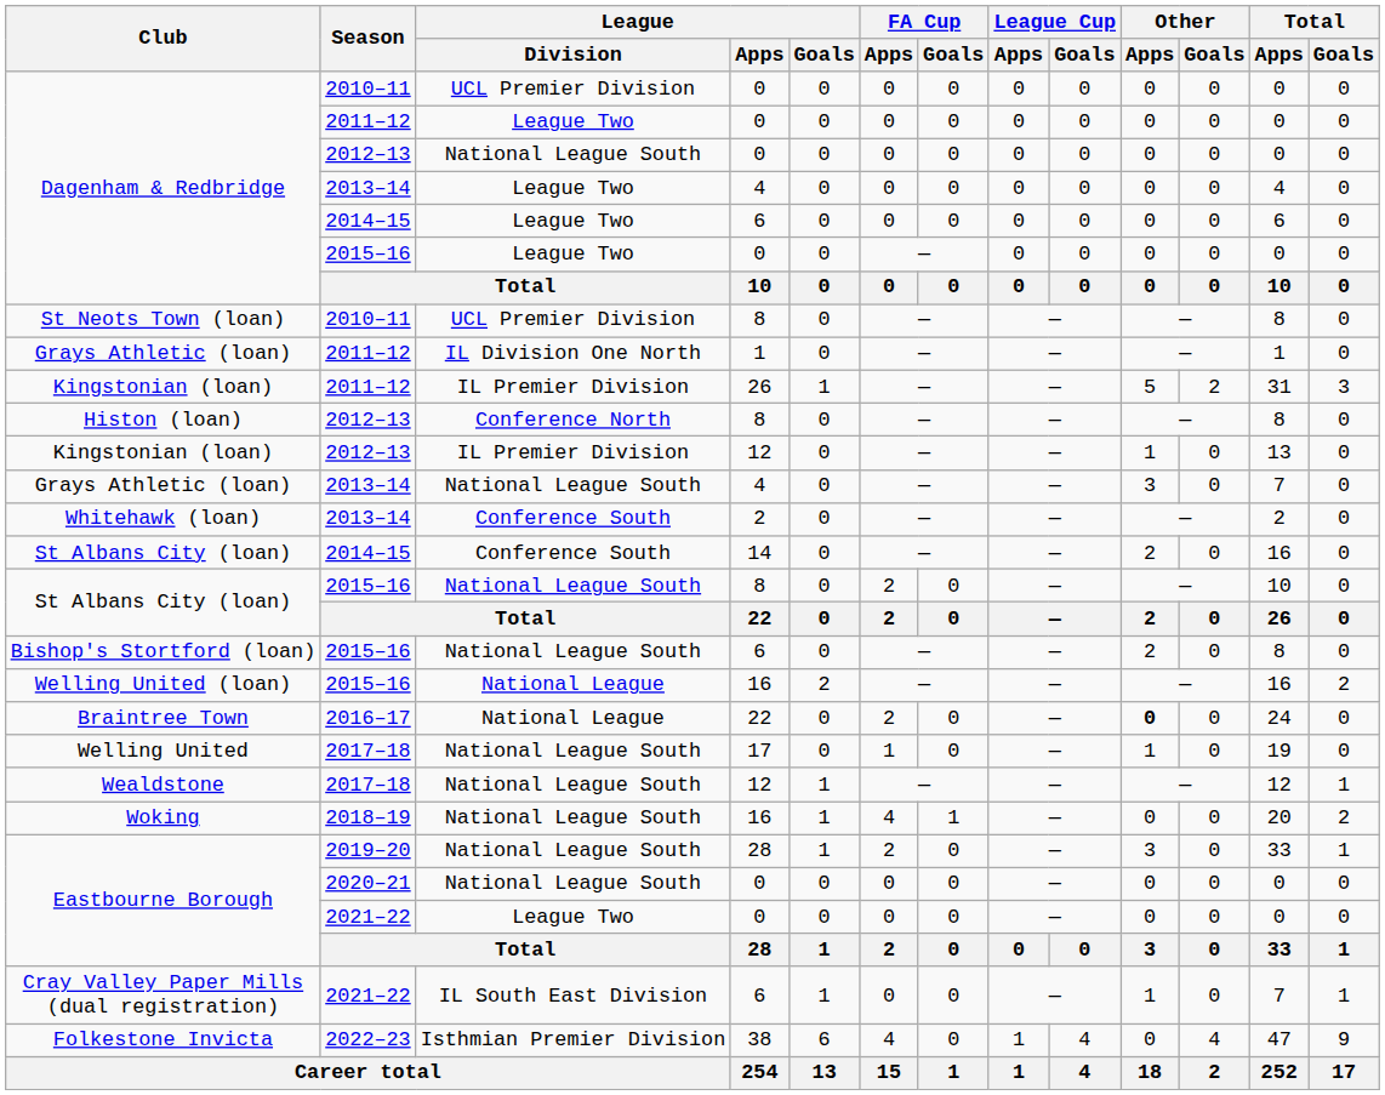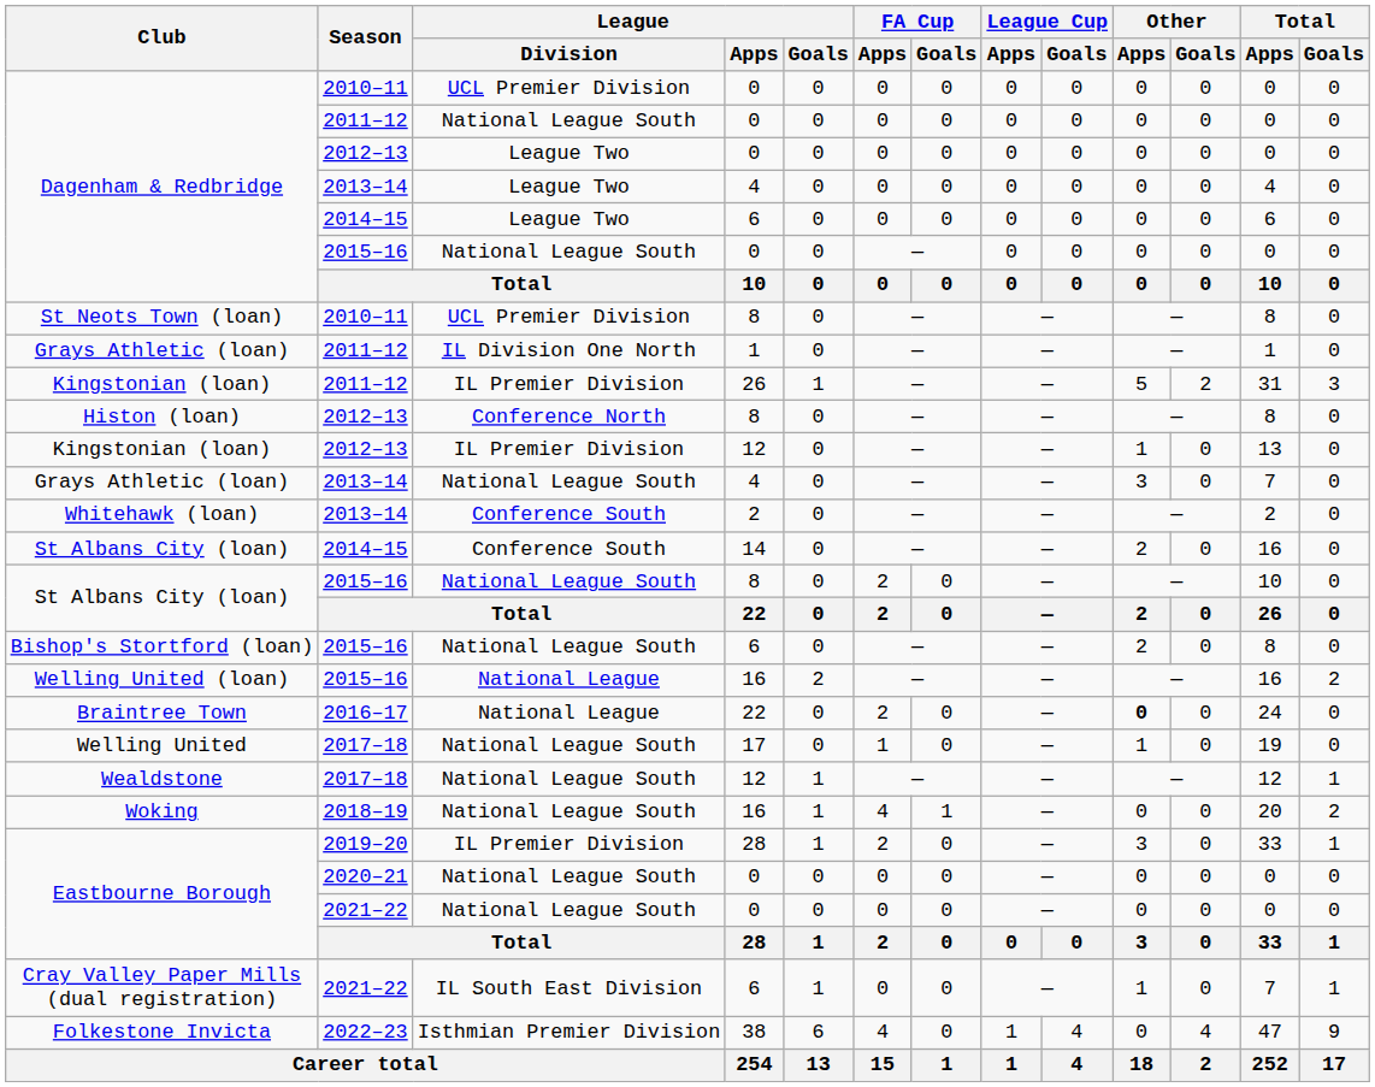 <table class="wikitable" style="text-align: center">
 <tr>
 <th rowspan="2">Club</th>
 <th rowspan="2">Season</th>
 <th colspan="3">League</th>
 <th colspan="2"><a href='#'>FA Cup</a></th>
 <th colspan="2"><a href='#'>League Cup</a></th>
 <th colspan="2">Other</th>
 <th colspan="2">Total</th>
 </tr>
 <tr>
 <th>Division</th>
 <th>Apps</th>
 <th>Goals</th>
 <th>Apps</th>
 <th>Goals</th>
 <th>Apps</th>
 <th>Goals</th>
 <th>Apps</th>
 <th>Goals</th>
 <th>Apps</th>
 <th>Goals</th>
 </tr>
 <tr>
 <td rowspan="7"><a href='#'>Dagenham & Redbridge</a></td>
 <td><a href='#'>2010–11</a></td>
 <td><a href='#'>UCL</a> Premier Division</td>
 <td>0</td>
 <td>0</td>
 <td>0</td>
 <td>0</td>
 <td>0</td>
 <td>0</td>
 <td>0</td>
 <td>0</td>
 <td>0</td>
 <td>0</td>
 </tr>
 <tr>
 <td><a href='#'>2011–12</a></td>
-<td><a href='#'>League Two</a></td>
+<td>National League South</td>
 <td>0</td>
 <td>0</td>
 <td>0</td>
 <td>0</td>
 <td>0</td>
 <td>0</td>
 <td>0</td>
 <td>0</td>
 <td>0</td>
 <td>0</td>
 </tr>
 <tr>
 <td><a href='#'>2012–13</a></td>
-<td>National League South</td>
+<td>League Two</td>
 <td>0</td>
 <td>0</td>
 <td>0</td>
 <td>0</td>
 <td>0</td>
 <td>0</td>
 <td>0</td>
 <td>0</td>
 <td>0</td>
 <td>0</td>
 </tr>
 <tr>
 <td><a href='#'>2013–14</a></td>
 <td>League Two</td>
 <td>4</td>
 <td>0</td>
 <td>0</td>
 <td>0</td>
 <td>0</td>
 <td>0</td>
 <td>0</td>
 <td>0</td>
 <td>4</td>
 <td>0</td>
 </tr>
 <tr>
 <td><a href='#'>2014–15</a></td>
 <td>League Two</td>
 <td>6</td>
 <td>0</td>
 <td>0</td>
 <td>0</td>
 <td>0</td>
 <td>0</td>
 <td>0</td>
 <td>0</td>
 <td>6</td>
 <td>0</td>
 </tr>
 <tr>
 <td><a href='#'>2015–16</a></td>
-<td>League Two</td>
+<td>National League South</td>
 <td>0</td>
 <td>0</td>
 <td colspan="2">—</td>
 <td>0</td>
 <td>0</td>
 <td>0</td>
 <td>0</td>
 <td>0</td>
 <td>0</td>
 </tr>
 <tr>
 <th colspan="2">Total</th>
 <th>10</th>
 <th>0</th>
 <th>0</th>
 <th>0</th>
 <th>0</th>
 <th>0</th>
 <th>0</th>
 <th>0</th>
 <th>10</th>
 <th>0</th>
 </tr>
 <tr>
 <td><a href='#'>St Neots Town</a> (loan)</td>
 <td><a href='#'>2010–11</a></td>
 <td><a href='#'>UCL</a> Premier Division</td>
 <td>8</td>
 <td>0</td>
 <td colspan="2">—</td>
 <td colspan="2">—</td>
 <td colspan="2">—</td>
 <td>8</td>
 <td>0</td>
 </tr>
 <tr>
 <td><a href='#'>Grays Athletic</a> (loan)</td>
 <td><a href='#'>2011–12</a></td>
 <td><a href='#'>IL</a> Division One North</td>
 <td>1</td>
 <td>0</td>
 <td colspan="2">—</td>
 <td colspan="2">—</td>
 <td colspan="2">—</td>
 <td>1</td>
 <td>0</td>
 </tr>
 <tr>
 <td><a href='#'>Kingstonian</a> (loan)</td>
 <td><a href='#'>2011–12</a></td>
 <td>IL Premier Division</td>
 <td>26</td>
 <td>1</td>
 <td colspan="2">—</td>
 <td colspan="2">—</td>
 <td>5</td>
 <td>2</td>
 <td>31</td>
 <td>3</td>
 </tr>
 <tr>
 <td><a href='#'>Histon</a> (loan)</td>
 <td><a href='#'>2012–13</a></td>
 <td><a href='#'>Conference North</a></td>
 <td>8</td>
 <td>0</td>
 <td colspan="2">—</td>
 <td colspan="2">—</td>
 <td colspan="2">—</td>
 <td>8</td>
 <td>0</td>
 </tr>
 <tr>
 <td>Kingstonian (loan)</td>
 <td><a href='#'>2012–13</a></td>
 <td>IL Premier Division</td>
 <td>12</td>
 <td>0</td>
 <td colspan="2">—</td>
 <td colspan="2">—</td>
 <td>1</td>
 <td>0</td>
 <td>13</td>
 <td>0</td>
 </tr>
 <tr>
 <td>Grays Athletic (loan)</td>
 <td><a href='#'>2013–14</a></td>
 <td>National League South</td>
 <td>4</td>
 <td>0</td>
 <td colspan="2">—</td>
 <td colspan="2">—</td>
 <td>3</td>
 <td>0</td>
 <td>7</td>
 <td>0</td>
 </tr>
 <tr>
 <td><a href='#'>Whitehawk</a> (loan)</td>
 <td><a href='#'>2013–14</a></td>
 <td><a href='#'>Conference South</a></td>
 <td>2</td>
 <td>0</td>
 <td colspan="2">—</td>
 <td colspan="2">—</td>
 <td colspan="2">—</td>
 <td>2</td>
 <td>0</td>
 </tr>
 <tr>
 <td><a href='#'>St Albans City</a> (loan)</td>
 <td><a href='#'>2014–15</a></td>
 <td>Conference South</td>
 <td>14</td>
 <td>0</td>
 <td colspan="2">—</td>
 <td colspan="2">—</td>
 <td>2</td>
 <td>0</td>
 <td>16</td>
 <td>0</td>
 </tr>
 <tr>
 <td rowspan="2">St Albans City (loan)</td>
 <td><a href='#'>2015–16</a></td>
 <td><a href='#'>National League South</a></td>
 <td>8</td>
 <td>0</td>
 <td>2</td>
 <td>0</td>
 <td colspan="2">—</td>
 <td colspan="2">—</td>
 <td>10</td>
 <td>0</td>
 </tr>
 <tr>
 <th colspan="2">Total</th>
 <th>22</th>
 <th>0</th>
 <th>2</th>
 <th>0</th>
 <th colspan="2">—</th>
 <th>2</th>
 <th>0</th>
 <th>26</th>
 <th>0</th>
 </tr>
 <tr>
 <td><a href='#'>Bishop's Stortford</a> (loan)</td>
 <td><a href='#'>2015–16</a></td>
 <td>National League South</td>
 <td>6</td>
 <td>0</td>
 <td colspan="2">—</td>
 <td colspan="2">—</td>
 <td>2</td>
 <td>0</td>
 <td>8</td>
 <td>0</td>
 </tr>
 <tr>
 <td><a href='#'>Welling United</a> (loan)</td>
 <td><a href='#'>2015–16</a></td>
 <td><a href='#'>National League</a></td>
 <td>16</td>
 <td>2</td>
 <td colspan="2">—</td>
 <td colspan="2">—</td>
 <td colspan="2">—</td>
 <td>16</td>
 <td>2</td>
 </tr>
 <tr>
 <td><a href='#'>Braintree Town</a></td>
 <td><a href='#'>2016–17</a></td>
 <td>National League</td>
 <td>22</td>
 <td>0</td>
 <td>2</td>
 <td>0</td>
 <td colspan="2">—</td>
 <td><strong>0</strong></td>
 <td>0</td>
 <td>24</td>
 <td>0</td>
 </tr>
 <tr>
 <td>Welling United</td>
 <td><a href='#'>2017–18</a></td>
 <td>National League South</td>
 <td>17</td>
 <td>0</td>
 <td>1</td>
 <td>0</td>
 <td colspan="2">—</td>
 <td>1</td>
 <td>0</td>
 <td>19</td>
 <td>0</td>
 </tr>
 <tr>
 <td><a href='#'>Wealdstone</a></td>
 <td><a href='#'>2017–18</a></td>
 <td>National League South</td>
 <td>12</td>
 <td>1</td>
 <td colspan="2">—</td>
 <td colspan="2">—</td>
 <td colspan="2">—</td>
 <td>12</td>
 <td>1</td>
 </tr>
 <tr>
 <td><a href='#'>Woking</a></td>
 <td><a href='#'>2018–19</a></td>
 <td>National League South</td>
 <td>16</td>
 <td>1</td>
 <td>4</td>
 <td>1</td>
 <td colspan="2">—</td>
 <td>0</td>
 <td>0</td>
 <td>20</td>
 <td>2</td>
 </tr>
 <tr>
 <td rowspan="4"><a href='#'>Eastbourne Borough</a></td>
 <td><a href='#'>2019–20</a></td>
-<td>National League South</td>
+<td>IL Premier Division</td>
 <td>28</td>
 <td>1</td>
 <td>2</td>
 <td>0</td>
 <td colspan="2">—</td>
 <td>3</td>
 <td>0</td>
 <td>33</td>
 <td>1</td>
 </tr>
 <tr>
 <td><a href='#'>2020–21</a></td>
 <td>National League South</td>
 <td>0</td>
 <td>0</td>
 <td>0</td>
 <td>0</td>
 <td colspan="2">—</td>
 <td>0</td>
 <td>0</td>
 <td>0</td>
 <td>0</td>
 </tr>
 <tr>
 <td><a href='#'>2021–22</a></td>
-<td>League Two</td>
+<td>National League South</td>
 <td>0</td>
 <td>0</td>
 <td>0</td>
 <td>0</td>
 <td colspan="2">—</td>
 <td>0</td>
 <td>0</td>
 <td>0</td>
 <td>0</td>
 </tr>
 <tr>
 <th colspan="2">Total</th>
 <th>28</th>
 <th>1</th>
 <th>2</th>
 <th>0</th>
 <th>0</th>
 <th>0</th>
 <th>3</th>
 <th>0</th>
 <th>33</th>
 <th>1</th>
 </tr>
 <tr>
 <td><a href='#'>Cray Valley Paper Mills</a><br>(dual registration)</td>
 <td><a href='#'>2021–22</a></td>
 <td>IL South East Division</td>
 <td>6</td>
 <td>1</td>
 <td>0</td>
 <td>0</td>
 <td colspan="2">—</td>
 <td>1</td>
 <td>0</td>
 <td>7</td>
 <td>1</td>
 </tr>
 <tr>
 <td><a href='#'>Folkestone Invicta</a><br></td>
 <td><a href='#'>2022–23</a></td>
 <td>Isthmian Premier Division</td>
 <td>38</td>
 <td>6</td>
 <td>4</td>
 <td>0</td>
 <td 1>1</td>
 <td>4</td>
 <td>0</td>
 <td>4</td>
 <td>47</td>
 <td>9</td>
 </tr>
 <tr>
 <th colspan="3">Career total</th>
 <th>254</th>
 <th>13</th>
 <th>15</th>
 <th>1</th>
 <th>1</th>
 <th>4</th>
 <th>18</th>
 <th>2</th>
 <th>252</th>
 <th>17</th>
 </tr>
 </table>
